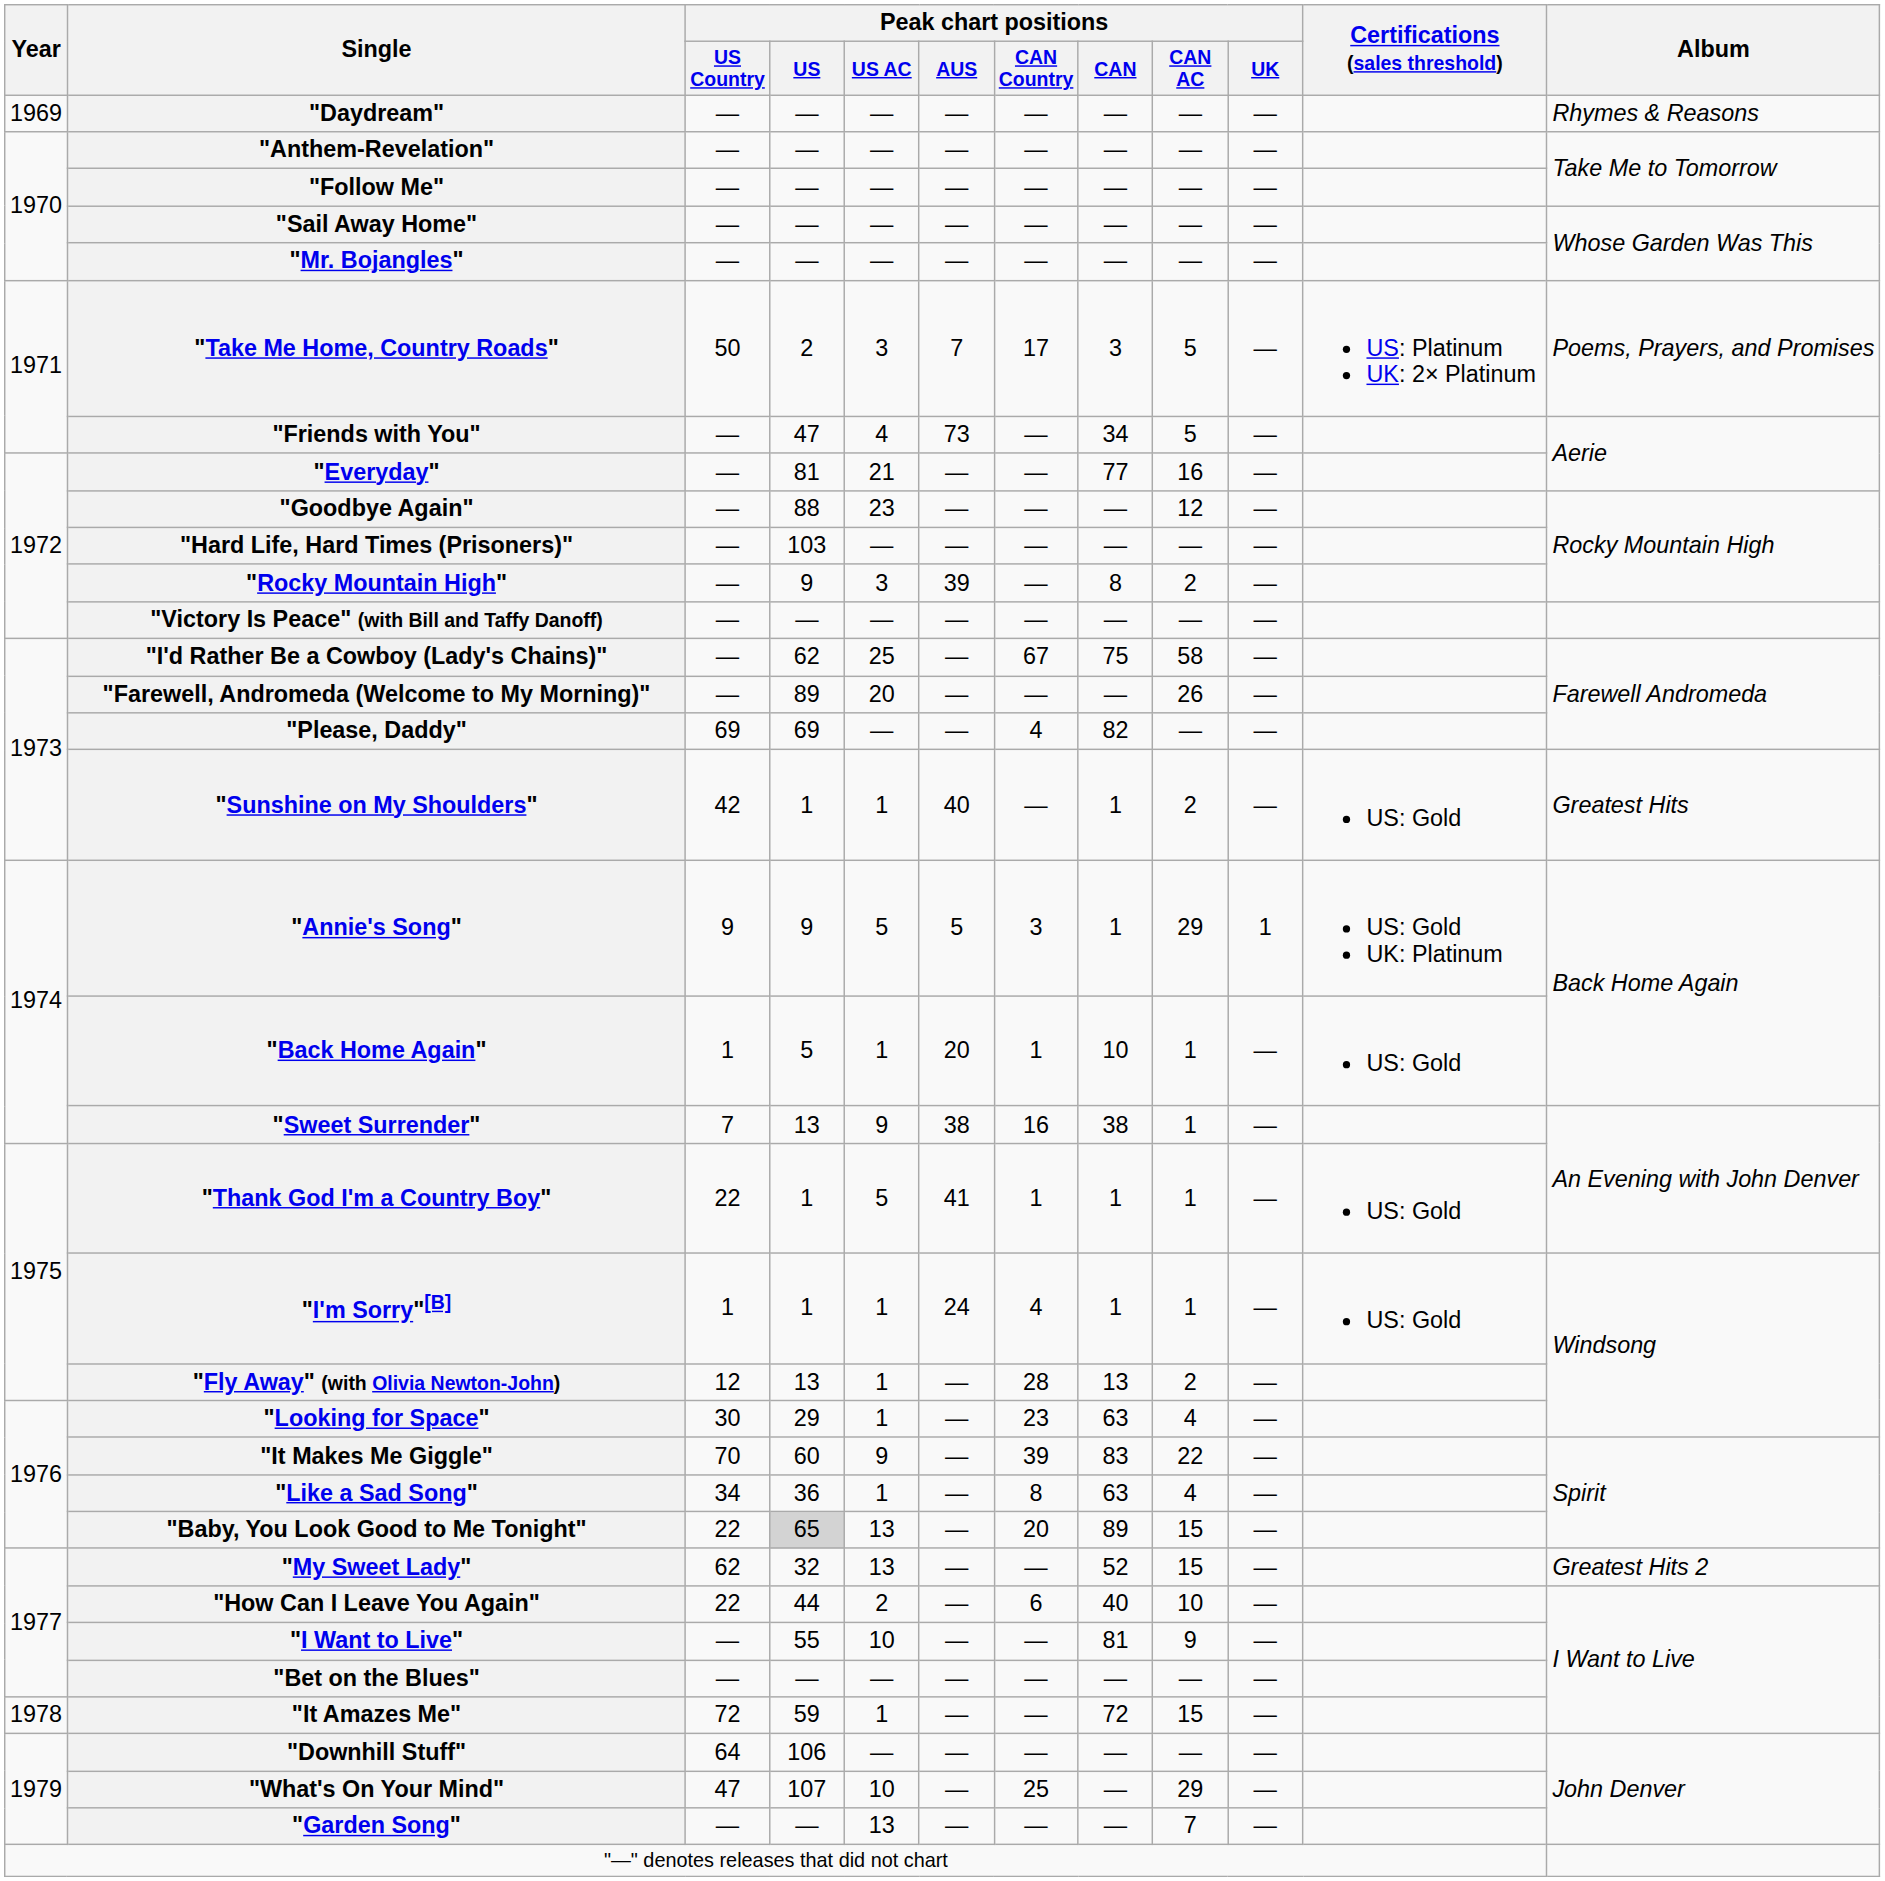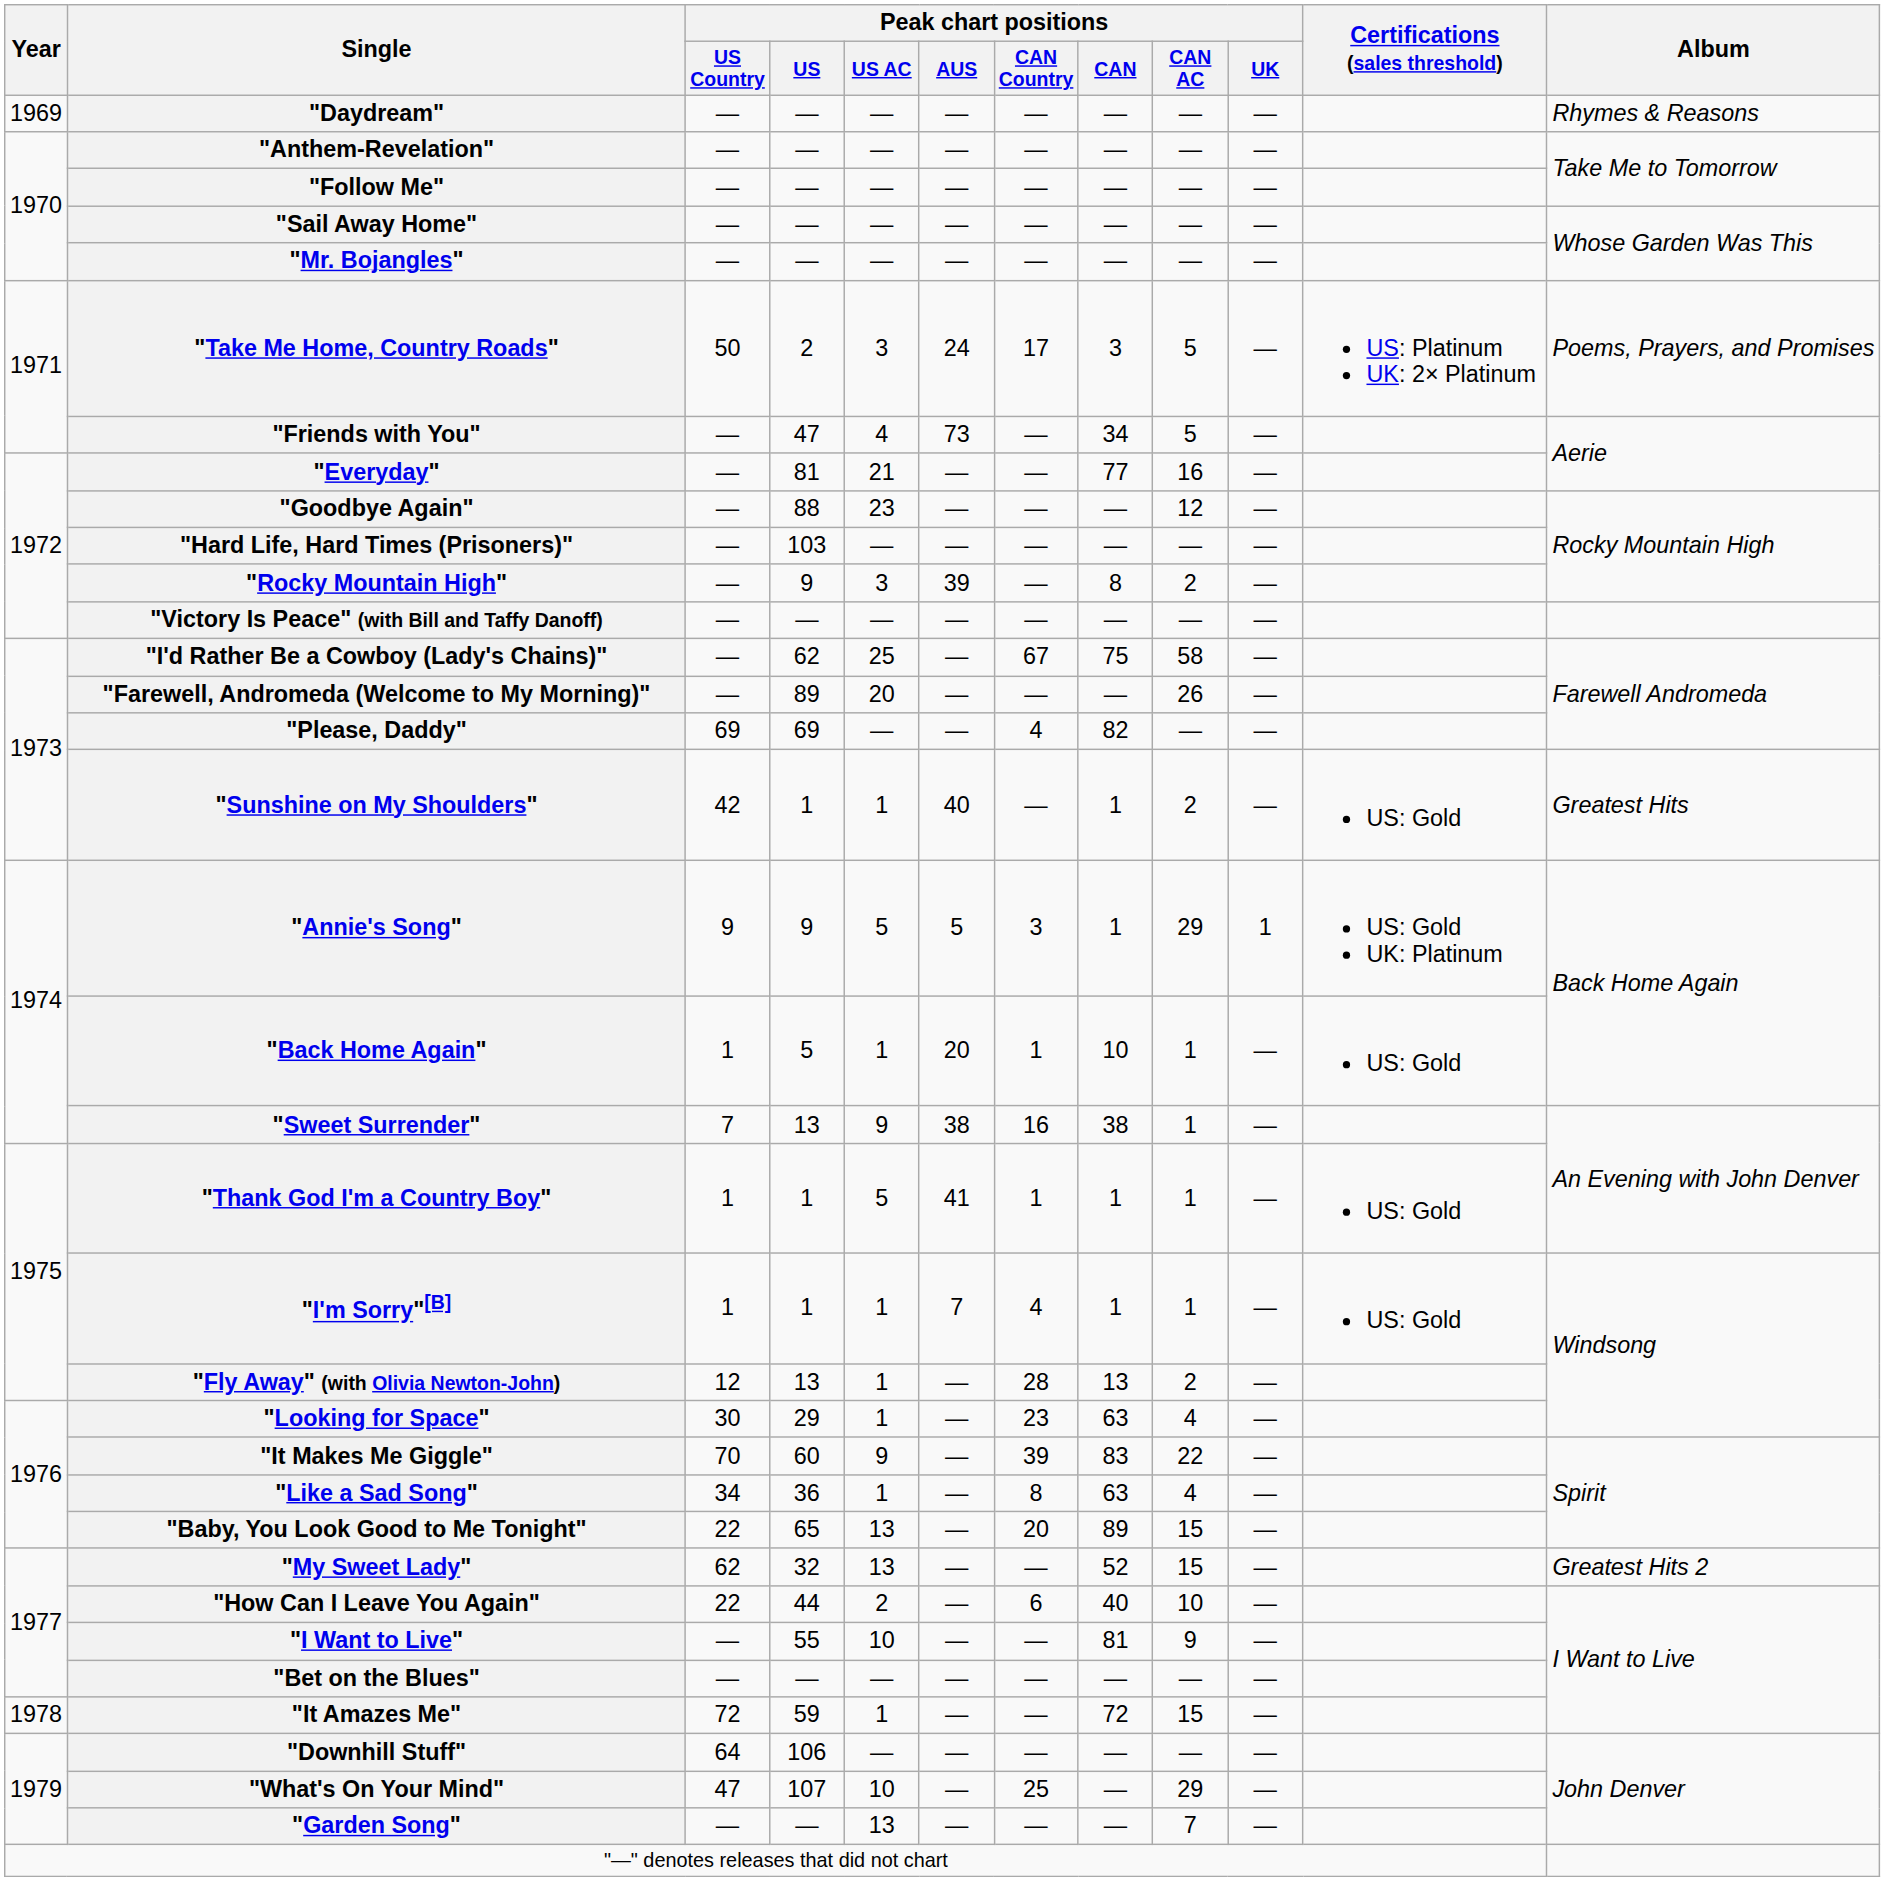 <table class="wikitable plainrowheaders" style="text-align:center;">
 <tr>
 <th rowspan="2">Year</th>
 <th rowspan="2" style="width:26em;">Single</th>
 <th colspan="8">Peak chart positions</th>
 <th rowspan="2" style="width:10em;"><a href='#'>Certifications</a><br><small>(<a href='#'>sales threshold</a>)</small></th>
 <th rowspan="2">Album</th>
 </tr>
 <tr style="font-size:smaller;">
 <th width="45"><a href='#'>US Country</a><br></th>
 <th width="45"><a href='#'>US</a><br></th>
 <th width="45"><a href='#'>US AC</a><br></th>
 <th width="45"><a href='#'>AUS</a><br></th>
 <th width="45"><a href='#'>CAN Country</a><br></th>
 <th width="45"><a href='#'>CAN</a><br></th>
 <th width="45"><a href='#'>CAN AC</a><br></th>
 <th width="45"><a href='#'>UK</a><br></th>
 </tr>
 <tr>
 <td>1969</td>
 <th scope="row">"Daydream"</th>
 <td>—</td>
 <td>—</td>
 <td>—</td>
 <td>—</td>
 <td>—</td>
 <td>—</td>
 <td>—</td>
 <td>—</td>
 <td></td>
 <td align="left"><em>Rhymes & Reasons</em></td>
 </tr>
 <tr>
 <td rowspan="4">1970</td>
 <th scope="row">"Anthem-Revelation"</th>
 <td>—</td>
 <td>—</td>
 <td>—</td>
 <td>—</td>
 <td>—</td>
 <td>—</td>
 <td>—</td>
 <td>—</td>
 <td></td>
 <td align="left" rowspan="2"><em>Take Me to Tomorrow</em></td>
 </tr>
 <tr>
 <th scope="row">"Follow Me"</th>
 <td>—</td>
 <td>—</td>
 <td>—</td>
 <td>—</td>
 <td>—</td>
 <td>—</td>
 <td>—</td>
 <td>—</td>
 <td></td>
 </tr>
 <tr>
 <th scope="row">"Sail Away Home"</th>
 <td>—</td>
 <td>—</td>
 <td>—</td>
 <td>—</td>
 <td>—</td>
 <td>—</td>
 <td>—</td>
 <td>—</td>
 <td></td>
 <td align="left" rowspan="2"><em>Whose Garden Was This</em></td>
 </tr>
 <tr>
 <th scope="row">"<a href='#'>Mr. Bojangles</a>"</th>
 <td>—</td>
 <td>—</td>
 <td>—</td>
 <td>—</td>
 <td>—</td>
 <td>—</td>
 <td>—</td>
 <td>—</td>
 <td></td>
 </tr>
 <tr>
 <td rowspan="2">1971</td>
 <th scope="row">"<a href='#'>Take Me Home, Country Roads</a>"</th>
 <td>50</td>
 <td>2</td>
 <td>3</td>
-<td>7</td>
+<td>24</td>
 <td>17</td>
 <td>3</td>
 <td>5</td>
 <td>—</td>
 <td align="left"><br><ul><li><a href='#'>US</a>: Platinum</li><li><a href='#'>UK</a>: 2× Platinum</li></ul></td>
 <td align="left"><em>Poems, Prayers, and Promises</em></td>
 </tr>
 <tr>
 <th scope="row">"Friends with You"</th>
 <td>—</td>
 <td>47</td>
 <td>4</td>
 <td>73</td>
 <td>—</td>
 <td>34</td>
 <td>5</td>
 <td>—</td>
 <td></td>
 <td align="left" rowspan="2"><em>Aerie</em></td>
 </tr>
 <tr>
 <td rowspan="5">1972</td>
 <th scope="row">"<a href='#'>Everyday</a>"</th>
 <td>—</td>
 <td>81</td>
 <td>21</td>
 <td>—</td>
 <td>—</td>
 <td>77</td>
 <td>16</td>
 <td>—</td>
 <td></td>
 </tr>
 <tr>
 <th scope="row">"Goodbye Again"</th>
 <td>—</td>
 <td>88</td>
 <td>23</td>
 <td>—</td>
 <td>—</td>
 <td>—</td>
 <td>12</td>
 <td>—</td>
 <td></td>
 <td align="left" rowspan="3"><em>Rocky Mountain High</em></td>
 </tr>
 <tr>
 <th scope="row">"Hard Life, Hard Times (Prisoners)"</th>
 <td>—</td>
 <td>103</td>
 <td>—</td>
 <td>—</td>
 <td>—</td>
 <td>—</td>
 <td>—</td>
 <td>—</td>
 <td></td>
 </tr>
 <tr>
 <th scope="row">"<a href='#'>Rocky Mountain High</a>"</th>
 <td>—</td>
 <td>9</td>
 <td>3</td>
 <td>39</td>
 <td>—</td>
 <td>8</td>
 <td>2</td>
 <td>—</td>
 <td></td>
 </tr>
 <tr>
 <th scope="row">"Victory Is Peace" <small>(with Bill and Taffy Danoff)</small></th>
 <td>—</td>
 <td>—</td>
 <td>—</td>
 <td>—</td>
 <td>—</td>
 <td>—</td>
 <td>—</td>
 <td>—</td>
 <td></td>
 <td></td>
 </tr>
 <tr>
 <td rowspan="4">1973</td>
 <th scope="row">"I'd Rather Be a Cowboy (Lady's Chains)"</th>
 <td>—</td>
 <td>62</td>
 <td>25</td>
 <td>—</td>
 <td>67</td>
 <td>75</td>
 <td>58</td>
 <td>—</td>
 <td></td>
 <td align="left" rowspan="3"><em>Farewell Andromeda</em></td>
 </tr>
 <tr>
 <th scope="row">"Farewell, Andromeda (Welcome to My Morning)"</th>
 <td>—</td>
 <td>89</td>
 <td>20</td>
 <td>—</td>
 <td>—</td>
 <td>—</td>
 <td>26</td>
 <td>—</td>
 <td></td>
 </tr>
 <tr>
 <th scope="row">"Please, Daddy"</th>
 <td>69</td>
 <td>69</td>
 <td>—</td>
 <td>—</td>
 <td>4</td>
 <td>82</td>
 <td>—</td>
 <td>—</td>
 <td></td>
 </tr>
 <tr>
 <th scope="row">"<a href='#'>Sunshine on My Shoulders</a>"</th>
 <td>42</td>
 <td>1</td>
 <td>1</td>
 <td>40</td>
 <td>—</td>
 <td>1</td>
 <td>2</td>
 <td>—</td>
 <td align="left"><br><ul><li>US: Gold</li></ul></td>
 <td align="left"><em>Greatest Hits</em></td>
 </tr>
 <tr>
 <td rowspan="3">1974</td>
 <th scope="row">"<a href='#'>Annie's Song</a>"</th>
 <td>9</td>
 <td>9</td>
 <td>5</td>
 <td>5</td>
 <td>3</td>
 <td>1</td>
 <td>29</td>
 <td>1</td>
 <td align="left"><br><ul><li>US: Gold</li><li>UK: Platinum</li></ul></td>
 <td align="left" rowspan="2"><em>Back Home Again</em></td>
 </tr>
 <tr>
 <th scope="row">"<a href='#'>Back Home Again</a>"</th>
 <td>1</td>
 <td>5</td>
 <td>1</td>
 <td>20</td>
 <td>1</td>
 <td>10</td>
 <td>1</td>
 <td>—</td>
 <td align="left"><br><ul><li>US: Gold</li></ul></td>
 </tr>
 <tr>
 <th scope="row">"<a href='#'>Sweet Surrender</a>"</th>
 <td>7</td>
 <td>13</td>
 <td>9</td>
 <td>38</td>
 <td>16</td>
 <td>38</td>
 <td>1</td>
 <td>—</td>
 <td></td>
 <td align="left" rowspan="2"><em>An Evening with John Denver</em></td>
 </tr>
 <tr>
 <td rowspan="3">1975</td>
 <th scope="row">"<a href='#'>Thank God I'm a Country Boy</a>"</th>
-<td>22</td>
+<td>1</td>
 <td>1</td>
 <td>5</td>
 <td>41</td>
 <td>1</td>
 <td>1</td>
 <td>1</td>
 <td>—</td>
 <td align="left"><br><ul><li>US: Gold</li></ul></td>
 </tr>
 <tr>
 <th scope="row">"<a href='#'>I'm Sorry</a>"<sup><span></span><a href='#'><strong>[B]</strong></a></sup></th>
 <td>1</td>
 <td>1</td>
 <td>1</td>
-<td>24</td>
+<td>7</td>
 <td>4</td>
 <td>1</td>
 <td>1</td>
 <td>—</td>
 <td align="left"><br><ul><li>US: Gold</li></ul></td>
 <td align="left" rowspan="3"><em>Windsong</em></td>
 </tr>
 <tr>
 <th scope="row">"<a href='#'>Fly Away</a>" <small>(with <a href='#'>Olivia Newton-John</a>)</small></th>
 <td>12</td>
 <td>13</td>
 <td>1</td>
 <td>—</td>
 <td>28</td>
 <td>13</td>
 <td>2</td>
 <td>—</td>
 <td></td>
 </tr>
 <tr>
 <td rowspan="4">1976</td>
 <th scope="row">"<a href='#'>Looking for Space</a>"</th>
 <td>30</td>
 <td>29</td>
 <td>1</td>
 <td>—</td>
 <td>23</td>
 <td>63</td>
 <td>4</td>
 <td>—</td>
 <td></td>
 </tr>
 <tr>
 <th scope="row">"It Makes Me Giggle"</th>
 <td>70</td>
 <td>60</td>
 <td>9</td>
 <td>—</td>
 <td>39</td>
 <td>83</td>
 <td>22</td>
 <td>—</td>
 <td></td>
 <td align="left" rowspan="3"><em>Spirit</em></td>
 </tr>
 <tr>
 <th scope="row">"<a href='#'>Like a Sad Song</a>"</th>
 <td>34</td>
 <td>36</td>
 <td>1</td>
 <td>—</td>
 <td>8</td>
 <td>63</td>
 <td>4</td>
 <td>—</td>
 <td></td>
 </tr>
 <tr>
 <th scope="row">"Baby, You Look Good to Me Tonight"</th>
 <td>22</td>
-<td style="background: lightgrey;">65</td>
+<td>65</td>
 <td>13</td>
 <td>—</td>
 <td>20</td>
 <td>89</td>
 <td>15</td>
 <td>—</td>
 <td></td>
 </tr>
 <tr>
 <td rowspan="4">1977</td>
 <th scope="row">"<a href='#'>My Sweet Lady</a>"</th>
 <td>62</td>
 <td>32</td>
 <td>13</td>
 <td>—</td>
 <td>—</td>
 <td>52</td>
 <td>15</td>
 <td>—</td>
 <td></td>
 <td align="left"><em>Greatest Hits 2</em></td>
 </tr>
 <tr>
 <th scope="row">"How Can I Leave You Again"</th>
 <td>22</td>
 <td>44</td>
 <td>2</td>
 <td>—</td>
 <td>6</td>
 <td>40</td>
 <td>10</td>
 <td>—</td>
 <td></td>
 <td align="left" rowspan="4"><em>I Want to Live</em></td>
 </tr>
 <tr>
 <th scope="row">"<a href='#'>I Want to Live</a>"</th>
 <td>—</td>
 <td>55</td>
 <td>10</td>
 <td>—</td>
 <td>—</td>
 <td>81</td>
 <td>9</td>
 <td>—</td>
 <td></td>
 </tr>
 <tr>
 <th scope="row">"Bet on the Blues"</th>
 <td>—</td>
 <td>—</td>
 <td>—</td>
 <td>—</td>
 <td>—</td>
 <td>—</td>
 <td>—</td>
 <td>—</td>
 <td></td>
 </tr>
 <tr>
 <td>1978</td>
 <th scope="row">"It Amazes Me"</th>
 <td>72</td>
 <td>59</td>
 <td>1</td>
 <td>—</td>
 <td>—</td>
 <td>72</td>
 <td>15</td>
 <td>—</td>
 <td></td>
 </tr>
 <tr>
 <td rowspan="3">1979</td>
 <th scope="row">"Downhill Stuff"</th>
 <td>64</td>
 <td>106</td>
 <td>—</td>
 <td>—</td>
 <td>—</td>
 <td>—</td>
 <td>—</td>
 <td>—</td>
 <td></td>
 <td align="left" rowspan="3"><em>John Denver</em></td>
 </tr>
 <tr>
 <th scope="row">"What's On Your Mind"</th>
 <td>47</td>
 <td>107</td>
 <td>10</td>
 <td>—</td>
 <td>25</td>
 <td>—</td>
 <td>29</td>
 <td>—</td>
 <td></td>
 </tr>
 <tr>
 <th scope="row">"<a href='#'>Garden Song</a>"</th>
 <td>—</td>
 <td>—</td>
 <td>13</td>
 <td>—</td>
 <td>—</td>
 <td>—</td>
 <td>7</td>
 <td>—</td>
 <td></td>
 </tr>
 <tr>
 <td colspan="11" style="font-size:85%">"—" denotes releases that did not chart</td>
 </tr>
 </table>
